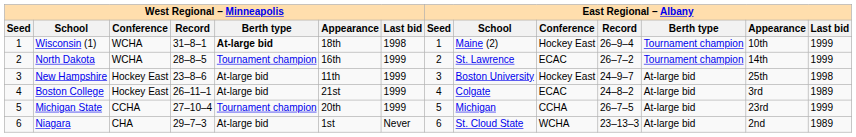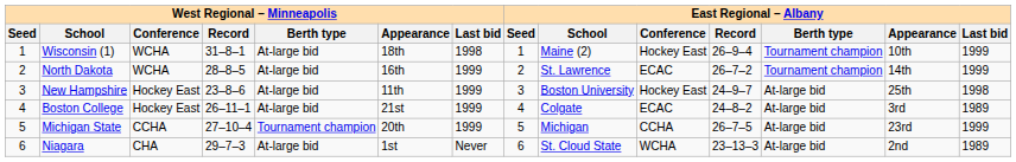 <table class="wikitable">
 <tr>
 <th colspan="7" style="background:#ffdead;">West Regional – <a href='#'>Minneapolis</a></th>
 <th colspan="7" style="background:#ffdead;">East Regional – <a href='#'>Albany</a></th>
 </tr>
 <tr>
 <th>Seed</th>
 <th>School</th>
 <th>Conference</th>
 <th>Record</th>
 <th>Berth type</th>
 <th>Appearance</th>
 <th>Last bid</th>
 <th>Seed</th>
 <th>School</th>
 <th>Conference</th>
 <th>Record</th>
 <th>Berth type</th>
 <th>Appearance</th>
 <th>Last bid</th>
 </tr>
 <tr>
 <td align=center>1</td>
 <td><a href='#'>Wisconsin</a> (1)</td>
 <td>WCHA</td>
 <td>31–8–1</td>
-<td><strong>At-large bid</strong></td>
+<td>At-large bid</td>
 <td>18th</td>
 <td>1998</td>
 <td align=center>1</td>
 <td><a href='#'>Maine</a> (2)</td>
 <td>Hockey East</td>
 <td>26–9–4</td>
 <td><a href='#'>Tournament champion</a></td>
 <td>10th</td>
 <td>1999</td>
 </tr>
 <tr>
 <td align=center>2</td>
 <td><a href='#'>North Dakota</a></td>
 <td>WCHA</td>
 <td>28–8–5</td>
-<td><a href='#'>Tournament champion</a></td>
+<td>At-large bid</td>
 <td>16th</td>
 <td>1999</td>
 <td align=center>2</td>
 <td><a href='#'>St. Lawrence</a></td>
 <td>ECAC</td>
 <td>26–7–2</td>
 <td><a href='#'>Tournament champion</a></td>
 <td>14th</td>
 <td>1999</td>
 </tr>
 <tr>
 <td align=center>3</td>
 <td><a href='#'>New Hampshire</a></td>
 <td>Hockey East</td>
 <td>23–8–6</td>
 <td>At-large bid</td>
 <td>11th</td>
 <td>1999</td>
 <td align=center>3</td>
 <td><a href='#'>Boston University</a></td>
 <td>Hockey East</td>
 <td>24–9–7</td>
 <td>At-large bid</td>
 <td>25th</td>
 <td>1998</td>
 </tr>
 <tr>
 <td align=center>4</td>
 <td><a href='#'>Boston College</a></td>
 <td>Hockey East</td>
 <td>26–11–1</td>
 <td>At-large bid</td>
 <td>21st</td>
 <td>1999</td>
 <td align=center>4</td>
 <td><a href='#'>Colgate</a></td>
 <td>ECAC</td>
 <td>24–8–2</td>
 <td>At-large bid</td>
 <td>3rd</td>
 <td>1989</td>
 </tr>
 <tr>
 <td align=center>5</td>
 <td><a href='#'>Michigan State</a></td>
 <td>CCHA</td>
 <td>27–10–4</td>
 <td><a href='#'>Tournament champion</a></td>
 <td>20th</td>
 <td>1999</td>
 <td align=center>5</td>
 <td><a href='#'>Michigan</a></td>
 <td>CCHA</td>
 <td>26–7–5</td>
 <td>At-large bid</td>
 <td>23rd</td>
 <td>1999</td>
 </tr>
 <tr>
 <td align=center>6</td>
 <td><a href='#'>Niagara</a></td>
 <td>CHA</td>
 <td>29–7–3</td>
 <td>At-large bid</td>
 <td>1st</td>
 <td>Never</td>
 <td align=center>6</td>
 <td><a href='#'>St. Cloud State</a></td>
 <td>WCHA</td>
 <td>23–13–3</td>
 <td>At-large bid</td>
 <td>2nd</td>
 <td>1989</td>
 </tr>
 </table>
